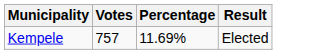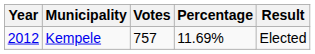 <table class="wikitable">
 <tr>
+<th>Year</th>
 <th>Municipality</th>
 <th>Votes</th>
 <th>Percentage</th>
 <th>Result</th>
 </tr>
 <tr>
+<td><a href='#'>2012</a></td>
 <td><a href='#'>Kempele</a></td>
 <td>757</td>
 <td>11.69%</td>
 <td>Elected</td>
 </tr>
 </table>
